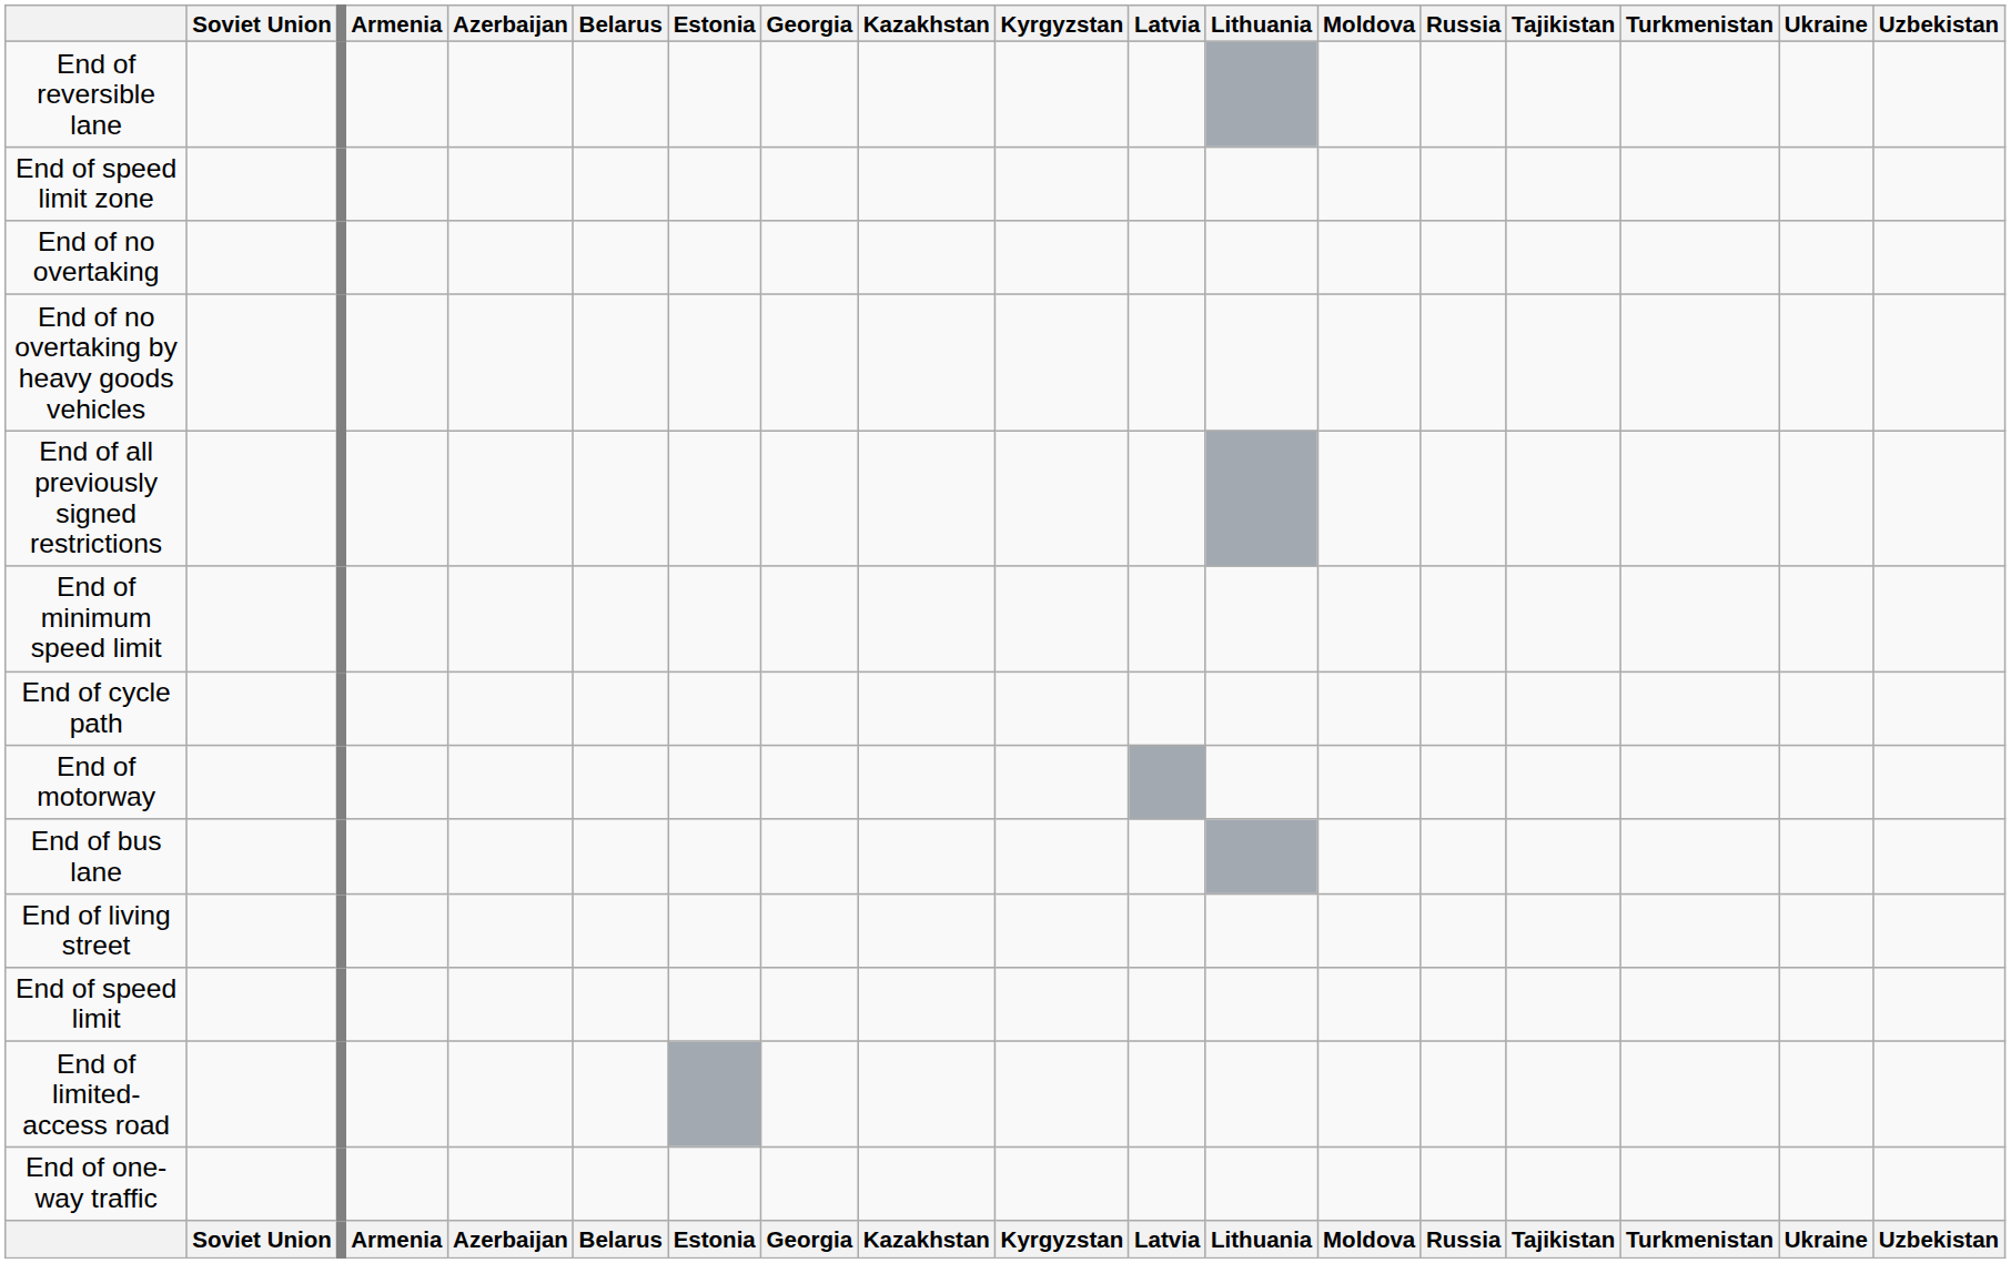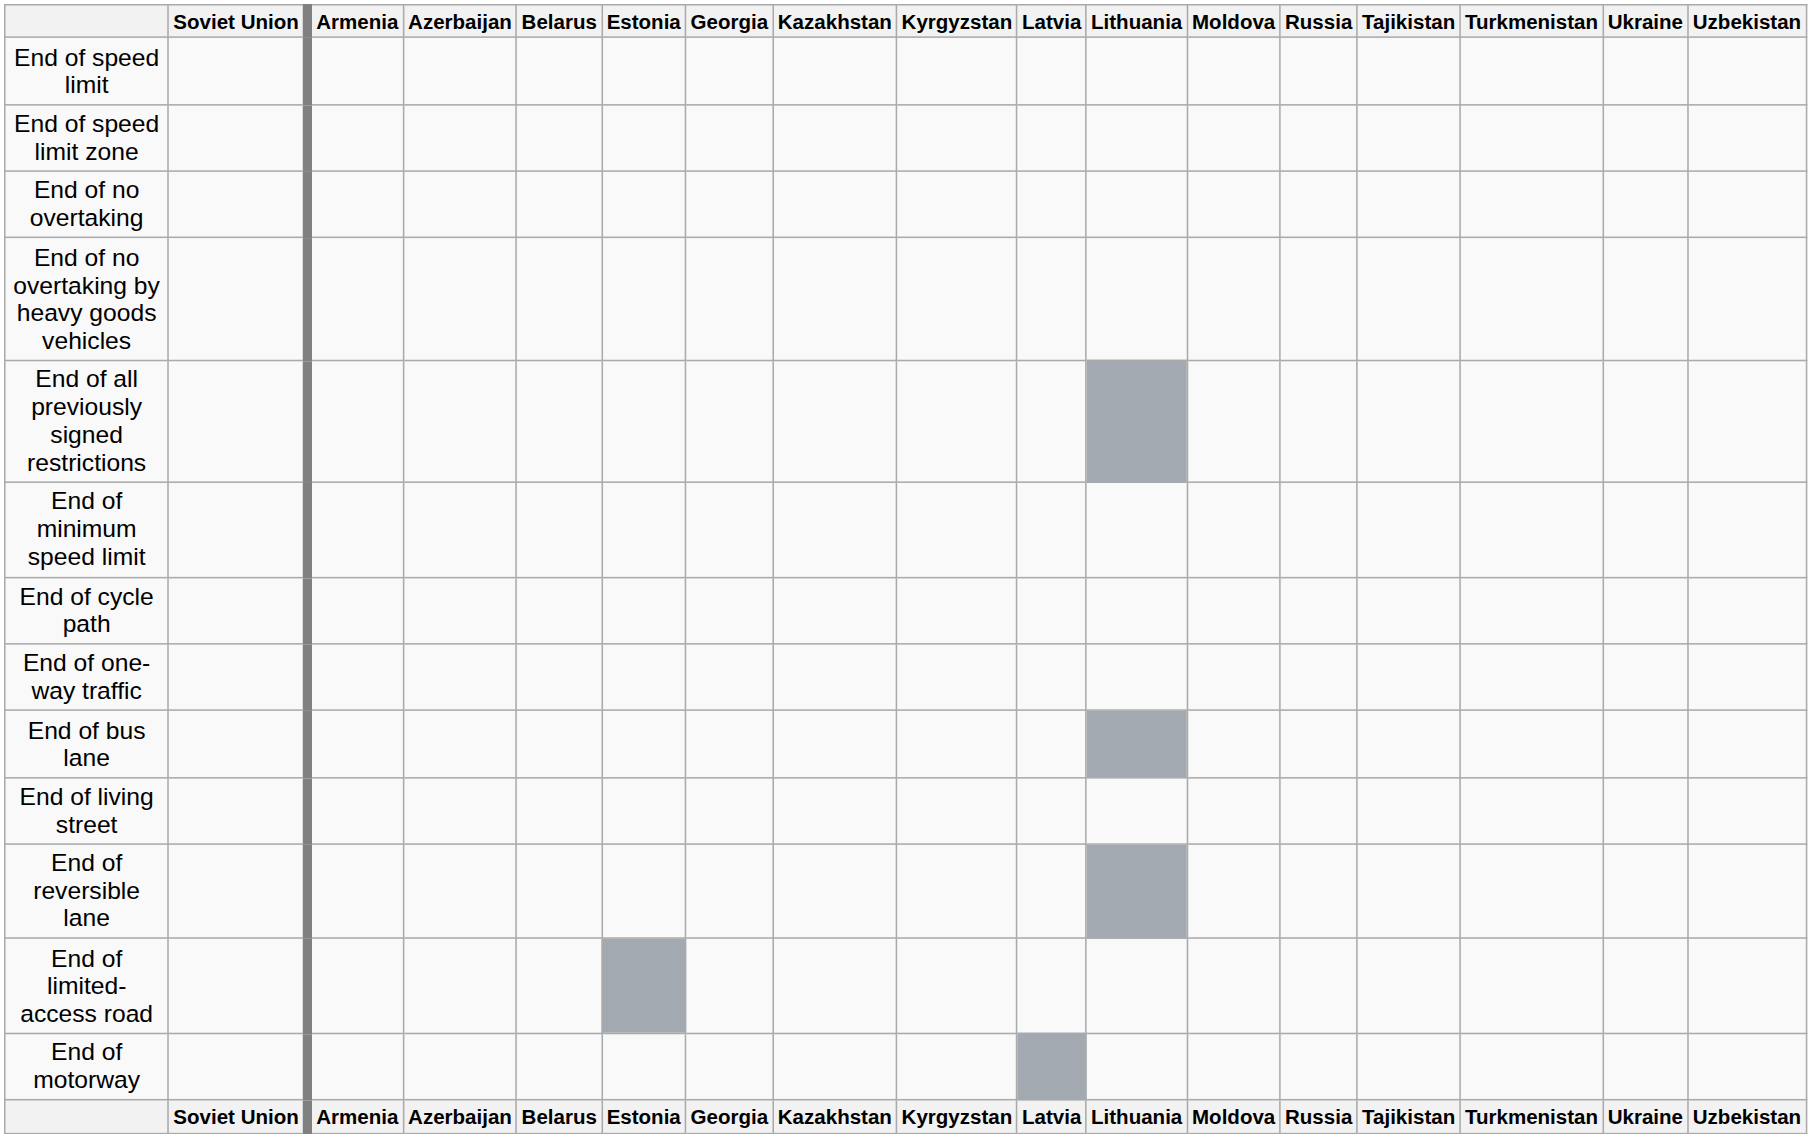 <table class="wikitable" style="text-align:center;">
 <tr style="font-size:smaller;">
 <th width="100"></th>
 <th style="border-right: solid 6px grey;">Soviet Union</th>
 <th>Armenia</th>
 <th>Azerbaijan</th>
 <th>Belarus</th>
 <th>Estonia</th>
 <th>Georgia</th>
 <th>Kazakhstan</th>
 <th>Kyrgyzstan</th>
 <th>Latvia</th>
 <th>Lithuania</th>
 <th>Moldova</th>
 <th>Russia</th>
 <th>Tajikistan</th>
 <th>Turkmenistan</th>
 <th>Ukraine</th>
 <th>Uzbekistan</th>
 </tr>
 <tr>
-<td>End of reversible lane</td>
+<td>End of speed limit</td>
 <td style="border-right: solid 6px grey;"></td>
 <td></td>
 <td></td>
 <td></td>
 <td></td>
 <td></td>
 <td></td>
 <td></td>
 <td></td>
-<td style="background: #a2a9b1;"></td>
+<td></td>
 <td></td>
 <td></td>
 <td></td>
 <td></td>
 <td></td>
 <td></td>
 </tr>
 <tr>
 <td>End of speed limit zone</td>
 <td style="border-right: solid 6px grey;"></td>
 <td></td>
 <td></td>
 <td></td>
 <td></td>
 <td></td>
 <td></td>
 <td></td>
 <td></td>
 <td></td>
 <td></td>
 <td></td>
 <td></td>
 <td></td>
 <td></td>
 <td></td>
 </tr>
 <tr>
 <td>End of no overtaking</td>
 <td style="border-right: solid 6px grey;"></td>
 <td></td>
 <td></td>
 <td></td>
 <td></td>
 <td></td>
 <td></td>
 <td></td>
 <td></td>
 <td></td>
 <td></td>
 <td></td>
 <td></td>
 <td></td>
 <td></td>
 <td></td>
 </tr>
 <tr>
 <td>End of no overtaking by heavy goods vehicles</td>
 <td style="border-right: solid 6px grey;"></td>
 <td></td>
 <td></td>
 <td></td>
 <td></td>
 <td></td>
 <td></td>
 <td></td>
 <td></td>
 <td></td>
 <td></td>
 <td></td>
 <td></td>
 <td></td>
 <td></td>
 <td></td>
 </tr>
 <tr>
 <td>End of all previously signed restrictions</td>
 <td style="border-right: solid 6px grey;"></td>
 <td></td>
 <td></td>
 <td></td>
 <td></td>
 <td></td>
 <td></td>
 <td></td>
 <td></td>
 <td style="background: #a2a9b1;"></td>
 <td></td>
 <td></td>
 <td></td>
 <td></td>
 <td></td>
 <td></td>
 </tr>
 <tr>
 <td>End of minimum speed limit</td>
 <td style="border-right: solid 6px grey;"></td>
 <td></td>
 <td></td>
 <td></td>
 <td></td>
 <td></td>
 <td></td>
 <td></td>
 <td></td>
 <td></td>
 <td></td>
 <td></td>
 <td></td>
 <td></td>
 <td></td>
 <td></td>
 </tr>
 <tr>
 <td>End of cycle path</td>
 <td style="border-right: solid 6px grey;"></td>
 <td></td>
 <td></td>
 <td></td>
 <td></td>
 <td></td>
 <td></td>
 <td></td>
 <td></td>
 <td></td>
 <td></td>
 <td></td>
 <td></td>
 <td></td>
 <td></td>
 <td></td>
 </tr>
 <tr>
-<td>End of motorway</td>
+<td>End of one-way traffic</td>
 <td style="border-right: solid 6px grey;"></td>
 <td></td>
 <td></td>
 <td></td>
 <td></td>
 <td></td>
 <td></td>
 <td></td>
-<td style="background: #a2a9b1;"></td>
+<td></td>
 <td></td>
 <td></td>
 <td></td>
 <td></td>
 <td></td>
 <td></td>
 <td></td>
 </tr>
 <tr>
 <td>End of bus lane</td>
 <td style="border-right: solid 6px grey;"></td>
 <td></td>
 <td></td>
 <td></td>
 <td></td>
 <td></td>
 <td></td>
 <td></td>
 <td></td>
 <td style="background: #a2a9b1;"></td>
 <td></td>
 <td></td>
 <td></td>
 <td></td>
 <td></td>
 <td></td>
 </tr>
 <tr>
 <td>End of living street</td>
 <td style="border-right: solid 6px grey;"></td>
 <td></td>
 <td></td>
 <td></td>
 <td></td>
 <td></td>
 <td></td>
 <td></td>
 <td></td>
 <td></td>
 <td></td>
 <td></td>
 <td></td>
 <td></td>
 <td></td>
 <td></td>
 </tr>
 <tr>
-<td>End of speed limit</td>
+<td>End of reversible lane</td>
 <td style="border-right: solid 6px grey;"></td>
 <td></td>
 <td></td>
 <td></td>
 <td></td>
 <td></td>
 <td></td>
 <td></td>
 <td></td>
-<td></td>
+<td style="background: #a2a9b1;"></td>
 <td></td>
 <td></td>
 <td></td>
 <td></td>
 <td></td>
 <td></td>
 </tr>
 <tr>
 <td>End of limited-access road</td>
 <td style="border-right: solid 6px grey;"></td>
 <td></td>
 <td></td>
 <td></td>
 <td style="background: #a2a9b1;"></td>
 <td></td>
 <td></td>
 <td></td>
 <td></td>
 <td></td>
 <td></td>
 <td></td>
 <td></td>
 <td></td>
 <td></td>
 <td></td>
 </tr>
 <tr>
-<td>End of one-way traffic</td>
+<td>End of motorway</td>
 <td style="border-right: solid 6px grey;"></td>
 <td></td>
 <td></td>
 <td></td>
 <td></td>
 <td></td>
 <td></td>
 <td></td>
-<td></td>
+<td style="background: #a2a9b1;"></td>
 <td></td>
 <td></td>
 <td></td>
 <td></td>
 <td></td>
 <td></td>
 <td></td>
 </tr>
 <tr style="font-size:smaller;">
 <th width="100"></th>
 <th style="border-right: solid 6px grey;">Soviet Union</th>
 <th>Armenia</th>
 <th>Azerbaijan</th>
 <th>Belarus</th>
 <th>Estonia</th>
 <th>Georgia</th>
 <th>Kazakhstan</th>
 <th>Kyrgyzstan</th>
 <th>Latvia</th>
 <th>Lithuania</th>
 <th>Moldova</th>
 <th>Russia</th>
 <th>Tajikistan</th>
 <th>Turkmenistan</th>
 <th>Ukraine</th>
 <th>Uzbekistan</th>
 </tr>
 </table>
